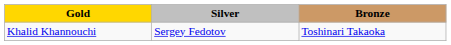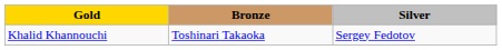 <table class="wikitable" style="text-align:left">
 <tr align="center">
 <td width=200 bgcolor=gold><strong>Gold</strong></td>
+<td width=200 bgcolor=CC9966><strong>Bronze</strong></td>
 <td width=200 bgcolor=silver><strong>Silver</strong></td>
-<td width=200 bgcolor=CC9966><strong>Bronze</strong></td>
 </tr>
 <tr>
 <td><a href='#'>Khalid Khannouchi</a><br><em></em></td>
+<td><a href='#'>Toshinari Takaoka</a><br><em></em></td>
 <td><a href='#'>Sergey Fedotov</a><br><em></em></td>
-<td><a href='#'>Toshinari Takaoka</a><br><em></em></td>
 </tr>
 </table>
